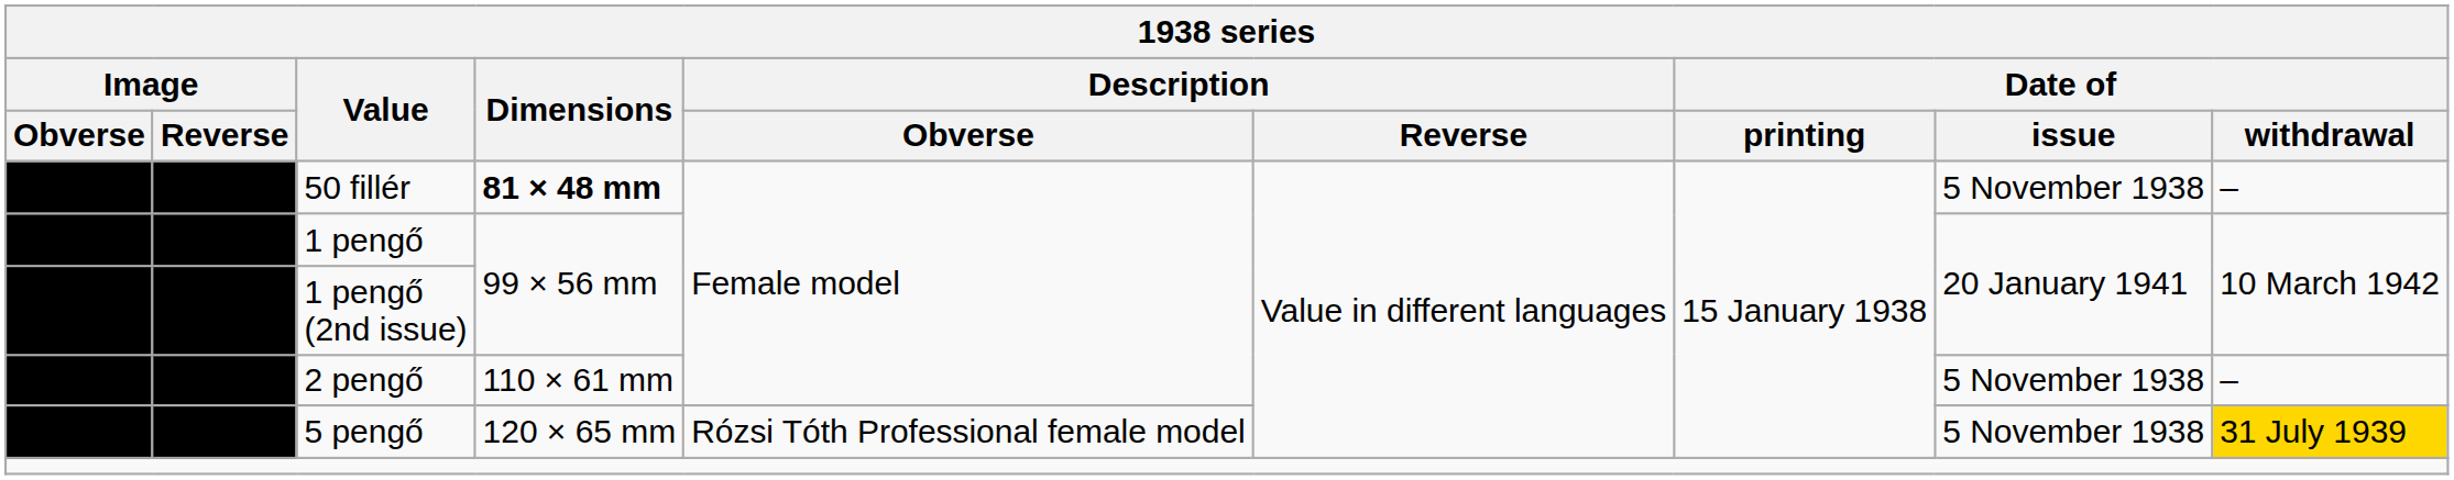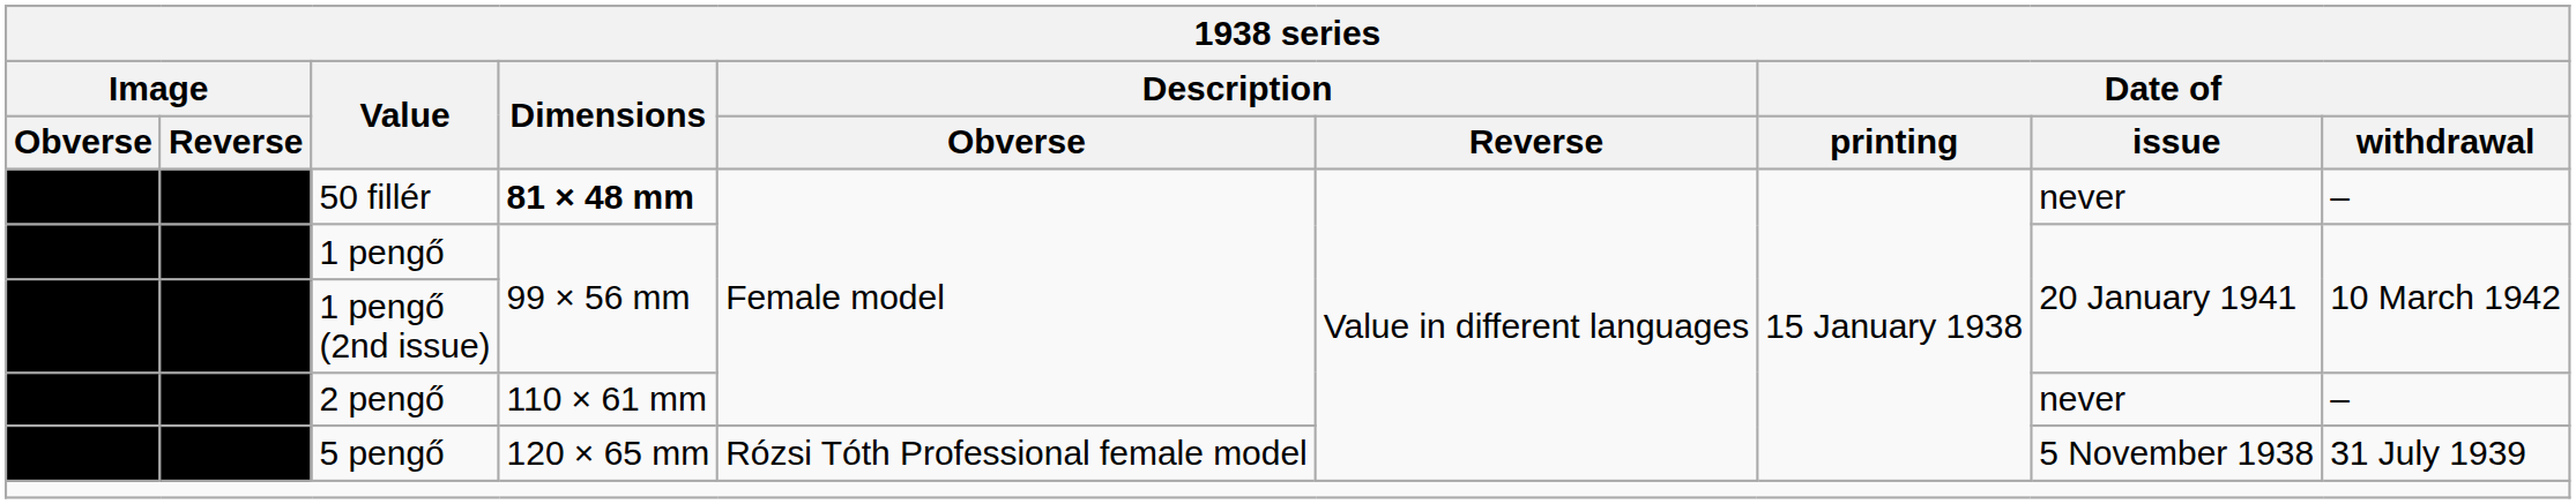 <table class="wikitable" style="font-size: 90%">
 <tr>
 <th colspan="9">1938 series</th>
 </tr>
 <tr>
 <th colspan="2">Image</th>
 <th rowspan="2">Value</th>
 <th rowspan="2">Dimensions</th>
 <th colspan="2">Description</th>
 <th colspan="3">Date of</th>
 </tr>
 <tr>
 <th>Obverse</th>
 <th>Reverse</th>
 <th>Obverse</th>
 <th>Reverse</th>
 <th>printing</th>
 <th>issue</th>
 <th>withdrawal</th>
 </tr>
 <tr>
 <td align="center" bgcolor="#000000"></td>
 <td align="center" bgcolor="#000000"></td>
 <td>50 fillér</td>
 <td><strong>81 × 48 mm</strong></td>
 <td rowspan="4">Female model</td>
 <td rowspan="5">Value in different languages</td>
 <td rowspan="5">15 January 1938</td>
-<td>5 November 1938</td>
+<td>never</td>
 <td>–</td>
 </tr>
 <tr>
 <td align="center" bgcolor="#000000"></td>
 <td align="center" bgcolor="#000000"></td>
 <td>1 pengő</td>
 <td rowspan="2">99 × 56 mm</td>
 <td rowspan="2">20 January 1941</td>
 <td rowspan="2">10 March 1942</td>
 </tr>
 <tr>
 <td align="center" bgcolor="#000000"></td>
 <td align="center" bgcolor="#000000"></td>
 <td>1 pengő<br>(2nd issue)</td>
 </tr>
 <tr>
 <td align="center" bgcolor="#000000"></td>
 <td align="center" bgcolor="#000000"></td>
 <td>2 pengő</td>
 <td>110 × 61 mm</td>
-<td>5 November 1938</td>
+<td>never</td>
 <td>–</td>
 </tr>
 <tr>
 <td align="center" bgcolor="#000000"></td>
 <td align="center" bgcolor="#000000"></td>
 <td>5 pengő</td>
 <td>120 × 65 mm</td>
 <td>Rózsi Tóth Professional female model</td>
 <td>5 November 1938</td>
-<td style="background: gold;">31 July 1939</td>
+<td>31 July 1939</td>
 </tr>
 <tr>
 <td colspan="9"></td>
 </tr>
 </table>
